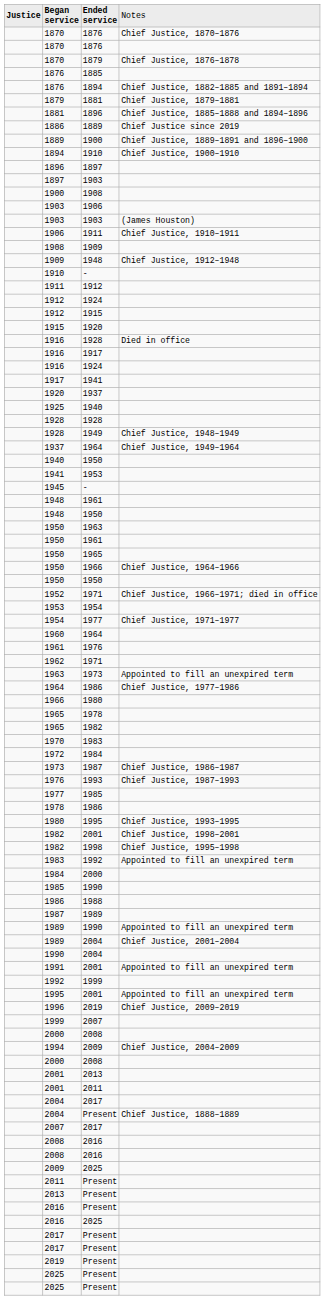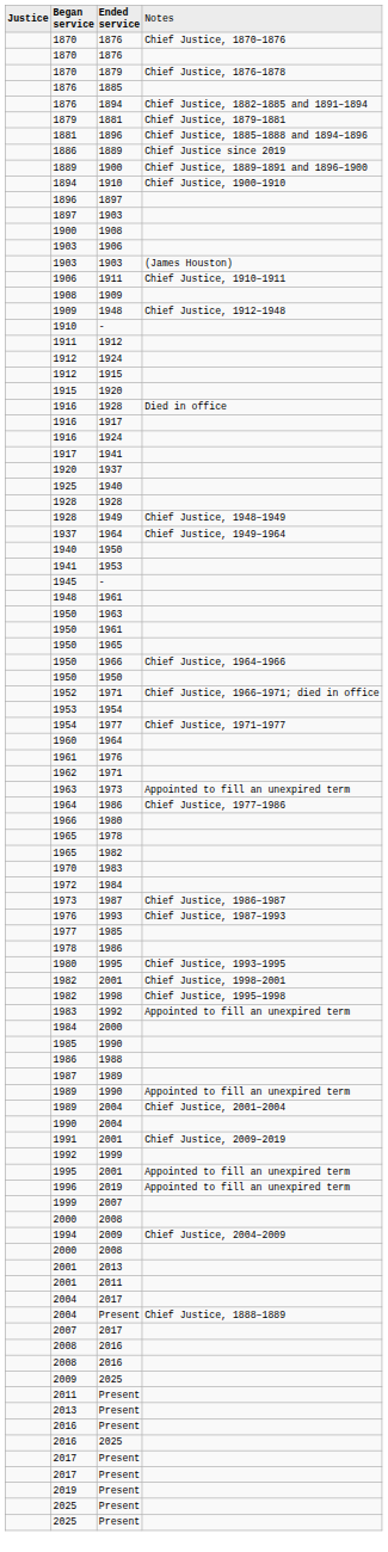 <table class="sortable wikitable">
 <tr bgcolor="#ececec">
 <td><strong>Justice</strong></td>
 <td><strong>Began<br>service</strong></td>
 <td><strong>Ended<br>service</strong></td>
 <td>Notes</td>
 </tr>
 <tr>
 <td></td>
 <td>1870</td>
 <td>1876</td>
 <td>Chief Justice, 1870–1876</td>
 </tr>
 <tr>
 <td></td>
 <td>1870</td>
 <td>1876</td>
 <td></td>
 </tr>
 <tr>
 <td></td>
 <td>1870</td>
 <td>1879</td>
 <td>Chief Justice, 1876–1878</td>
 </tr>
 <tr f>
 <td></td>
 <td>1876</td>
 <td>1885</td>
 <td></td>
 </tr>
 <tr>
 <td></td>
 <td>1876</td>
 <td>1894</td>
 <td>Chief Justice, 1882–1885 and 1891–1894</td>
 </tr>
 <tr>
 <td></td>
 <td>1879</td>
 <td>1881</td>
 <td>Chief Justice, 1879–1881</td>
 </tr>
 <tr>
 <td></td>
 <td>1881</td>
 <td>1896</td>
 <td>Chief Justice, 1885–1888 and 1894–1896</td>
 </tr>
 <tr>
 <td></td>
 <td>1886</td>
 <td>1889</td>
 <td>Chief Justice since 2019</td>
 </tr>
 <tr>
 <td></td>
 <td>1889</td>
 <td>1900</td>
 <td>Chief Justice, 1889–1891 and 1896–1900</td>
 </tr>
 <tr>
 <td></td>
 <td>1894</td>
 <td>1910</td>
 <td>Chief Justice, 1900–1910</td>
 </tr>
 <tr>
 <td></td>
 <td>1896</td>
 <td>1897</td>
 <td></td>
 </tr>
 <tr>
 <td></td>
 <td>1897</td>
 <td>1903</td>
 <td></td>
 </tr>
 <tr>
 <td></td>
 <td>1900</td>
 <td>1908</td>
 <td></td>
 </tr>
 <tr>
 <td></td>
 <td>1903</td>
 <td>1906</td>
 <td></td>
 </tr>
 <tr>
 <td></td>
 <td>1903</td>
 <td>1903</td>
 <td>(James Houston)</td>
 </tr>
 <tr>
 <td></td>
 <td>1906</td>
 <td>1911</td>
 <td>Chief Justice, 1910–1911</td>
 </tr>
 <tr>
 <td></td>
 <td>1908</td>
 <td>1909</td>
 <td></td>
 </tr>
 <tr>
 <td></td>
 <td>1909</td>
 <td>1948</td>
 <td>Chief Justice, 1912–1948</td>
 </tr>
 <tr>
 <td></td>
 <td>1910</td>
 <td>-</td>
 <td></td>
 </tr>
 <tr>
 <td></td>
 <td>1911</td>
 <td>1912</td>
 <td></td>
 </tr>
 <tr>
 <td></td>
 <td>1912</td>
 <td>1924</td>
 <td></td>
 </tr>
 <tr>
 <td></td>
 <td>1912</td>
 <td>1915</td>
 <td></td>
 </tr>
 <tr>
 <td></td>
 <td>1915</td>
 <td>1920</td>
 <td></td>
 </tr>
 <tr>
 <td></td>
 <td>1916</td>
 <td>1928</td>
 <td>Died in office</td>
 </tr>
 <tr>
 <td></td>
 <td>1916</td>
 <td>1917</td>
 <td></td>
 </tr>
 <tr>
 <td></td>
 <td>1916</td>
 <td>1924</td>
 <td></td>
 </tr>
 <tr>
 <td></td>
 <td>1917</td>
 <td>1941</td>
 <td></td>
 </tr>
 <tr>
 <td></td>
 <td>1920</td>
 <td>1937</td>
 <td></td>
 </tr>
 <tr>
 <td></td>
 <td>1925</td>
 <td>1940</td>
 <td></td>
 </tr>
 <tr>
 <td></td>
 <td>1928</td>
 <td>1928</td>
 <td></td>
 </tr>
 <tr>
 <td></td>
 <td>1928</td>
 <td>1949</td>
 <td>Chief Justice, 1948–1949</td>
 </tr>
 <tr>
 <td></td>
 <td>1937</td>
 <td>1964</td>
 <td>Chief Justice, 1949–1964</td>
 </tr>
 <tr>
 <td></td>
 <td>1940</td>
 <td>1950</td>
 <td></td>
 </tr>
 <tr>
 <td></td>
 <td>1941</td>
 <td>1953</td>
 <td></td>
 </tr>
 <tr>
 <td></td>
 <td>1945</td>
 <td>-</td>
 <td></td>
 </tr>
 <tr>
 <td></td>
 <td>1948</td>
 <td>1961</td>
 <td></td>
 </tr>
 <tr>
 <td></td>
-<td>1948</td>
-<td>1950</td>
-<td></td>
-</tr>
-<tr>
-<td></td>
 <td>1950</td>
 <td>1963</td>
 <td></td>
 </tr>
 <tr>
 <td></td>
 <td>1950</td>
 <td>1961</td>
 <td></td>
 </tr>
 <tr>
 <td></td>
 <td>1950</td>
 <td>1965</td>
 <td></td>
 </tr>
 <tr>
 <td></td>
 <td>1950</td>
 <td>1966</td>
 <td>Chief Justice, 1964–1966</td>
 </tr>
 <tr>
 <td></td>
 <td>1950</td>
 <td>1950</td>
 <td></td>
 </tr>
 <tr>
 <td></td>
 <td>1952</td>
 <td>1971</td>
 <td>Chief Justice, 1966–1971; died in office</td>
 </tr>
 <tr>
 <td></td>
 <td>1953</td>
 <td>1954</td>
 <td></td>
 </tr>
 <tr>
 <td></td>
 <td>1954</td>
 <td>1977</td>
 <td>Chief Justice, 1971–1977</td>
 </tr>
 <tr>
 <td></td>
 <td>1960</td>
 <td>1964</td>
 <td></td>
 </tr>
 <tr>
 <td></td>
 <td>1961</td>
 <td>1976</td>
 <td></td>
 </tr>
 <tr>
 <td></td>
 <td>1962</td>
 <td>1971</td>
 <td></td>
 </tr>
 <tr>
 <td></td>
 <td>1963</td>
 <td>1973</td>
 <td>Appointed to fill an unexpired term</td>
 </tr>
 <tr>
 <td></td>
 <td>1964</td>
 <td>1986</td>
 <td>Chief Justice, 1977–1986</td>
 </tr>
 <tr>
 <td></td>
 <td>1966</td>
 <td>1980</td>
 <td></td>
 </tr>
 <tr>
 <td></td>
 <td>1965</td>
 <td>1978</td>
 <td></td>
 </tr>
 <tr>
 <td></td>
 <td>1965</td>
 <td>1982</td>
 <td></td>
 </tr>
 <tr>
 <td></td>
 <td>1970</td>
 <td>1983</td>
 <td></td>
 </tr>
 <tr>
 <td></td>
 <td>1972</td>
 <td>1984</td>
 <td></td>
 </tr>
 <tr>
 <td></td>
 <td>1973</td>
 <td>1987</td>
 <td>Chief Justice, 1986–1987</td>
 </tr>
 <tr>
 <td></td>
 <td>1976</td>
 <td>1993</td>
 <td>Chief Justice, 1987–1993</td>
 </tr>
 <tr>
 <td></td>
 <td>1977</td>
 <td>1985</td>
 <td></td>
 </tr>
 <tr>
 <td></td>
 <td>1978</td>
 <td>1986</td>
 <td></td>
 </tr>
 <tr>
 <td></td>
 <td>1980</td>
 <td>1995</td>
 <td>Chief Justice, 1993–1995</td>
 </tr>
 <tr>
 <td></td>
 <td>1982</td>
 <td>2001</td>
 <td>Chief Justice, 1998–2001</td>
 </tr>
 <tr>
 <td></td>
 <td>1982</td>
 <td>1998</td>
 <td>Chief Justice, 1995–1998</td>
 </tr>
 <tr>
 <td></td>
 <td>1983</td>
 <td>1992</td>
 <td>Appointed to fill an unexpired term</td>
 </tr>
 <tr>
 <td></td>
 <td>1984</td>
 <td>2000</td>
 <td></td>
 </tr>
 <tr>
 <td></td>
 <td>1985</td>
 <td>1990</td>
 <td></td>
 </tr>
 <tr>
 <td></td>
 <td>1986</td>
 <td>1988</td>
 <td></td>
 </tr>
 <tr>
 <td></td>
 <td>1987</td>
 <td>1989</td>
 <td></td>
 </tr>
 <tr>
 <td></td>
 <td>1989</td>
 <td>1990</td>
 <td>Appointed to fill an unexpired term</td>
 </tr>
 <tr>
 <td></td>
 <td>1989</td>
 <td>2004</td>
 <td>Chief Justice, 2001–2004</td>
 </tr>
 <tr>
 <td></td>
 <td>1990</td>
 <td>2004</td>
 <td></td>
 </tr>
 <tr>
 <td></td>
 <td>1991</td>
 <td>2001</td>
-<td>Appointed to fill an unexpired term</td>
+<td>Chief Justice, 2009–2019</td>
 </tr>
 <tr>
 <td></td>
 <td>1992</td>
 <td>1999</td>
 <td></td>
 </tr>
 <tr>
 <td></td>
 <td>1995</td>
 <td>2001</td>
 <td>Appointed to fill an unexpired term</td>
 </tr>
 <tr>
 <td></td>
 <td>1996</td>
 <td>2019</td>
-<td>Chief Justice, 2009–2019</td>
+<td>Appointed to fill an unexpired term</td>
 </tr>
 <tr>
 <td></td>
 <td>1999</td>
 <td>2007</td>
 <td></td>
 </tr>
 <tr>
 <td></td>
 <td>2000</td>
 <td>2008</td>
 <td></td>
 </tr>
 <tr>
 <td></td>
 <td>1994</td>
 <td>2009</td>
 <td>Chief Justice, 2004–2009</td>
 </tr>
 <tr>
 <td></td>
 <td>2000</td>
 <td>2008</td>
 <td></td>
 </tr>
 <tr>
 <td></td>
 <td>2001</td>
 <td>2013</td>
 <td></td>
 </tr>
 <tr>
 <td></td>
 <td>2001</td>
 <td>2011</td>
 <td></td>
 </tr>
 <tr>
 <td></td>
 <td>2004</td>
 <td>2017</td>
 <td></td>
 </tr>
 <tr>
 <td></td>
 <td>2004</td>
 <td>Present</td>
 <td>Chief Justice, 1888–1889</td>
 </tr>
 <tr>
 <td></td>
 <td>2007</td>
 <td>2017</td>
 <td></td>
 </tr>
 <tr>
 <td></td>
 <td>2008</td>
 <td>2016</td>
 <td></td>
 </tr>
 <tr>
 <td></td>
 <td>2008</td>
 <td>2016</td>
 <td></td>
 </tr>
 <tr>
 <td></td>
 <td>2009</td>
 <td>2025</td>
 <td></td>
 </tr>
 <tr>
 <td></td>
 <td>2011</td>
 <td>Present</td>
 <td></td>
 </tr>
 <tr>
 <td></td>
 <td>2013</td>
 <td>Present</td>
 <td></td>
 </tr>
 <tr>
 <td></td>
 <td>2016</td>
 <td>Present</td>
 <td></td>
 </tr>
 <tr>
 <td></td>
 <td>2016</td>
 <td>2025</td>
 <td></td>
 </tr>
 <tr>
 <td></td>
 <td>2017</td>
 <td>Present</td>
 <td></td>
 </tr>
 <tr>
 <td></td>
 <td>2017</td>
 <td>Present</td>
 <td></td>
 </tr>
 <tr>
 <td></td>
 <td>2019</td>
 <td>Present</td>
 <td></td>
 </tr>
 <tr>
 <td></td>
 <td>2025</td>
 <td>Present</td>
 <td></td>
 </tr>
 <tr>
 <td></td>
 <td>2025</td>
 <td>Present</td>
 <td></td>
 </tr>
 </table>
